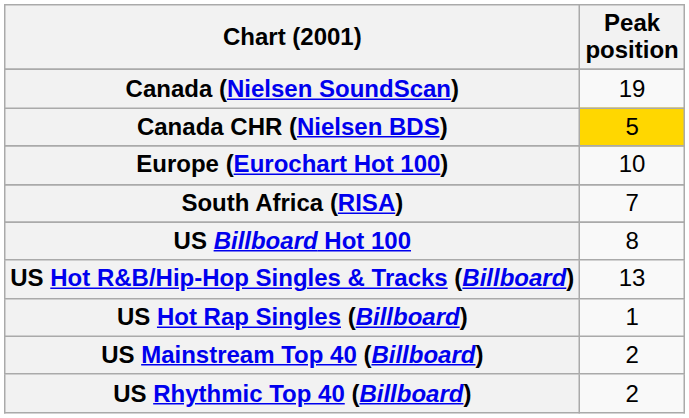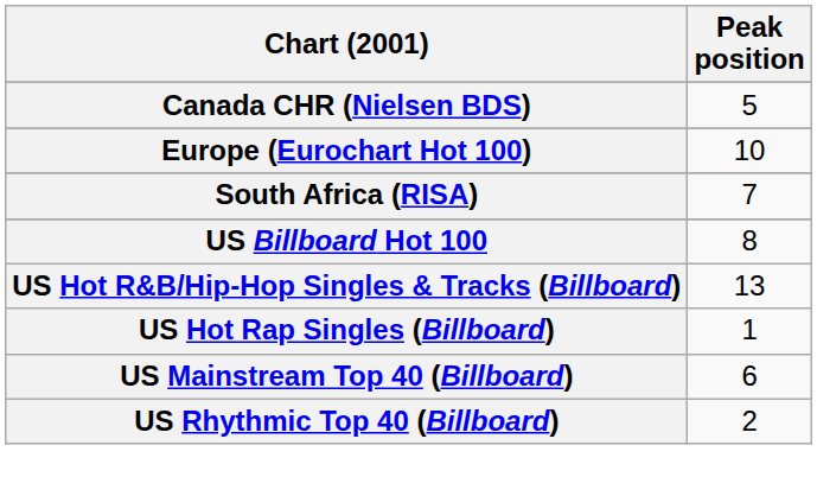 <table class="wikitable sortable plainrowheaders" style="text-align:center">
 <tr>
 <th scope="col">Chart (2001)</th>
 <th scope="col">Peak<br>position</th>
 </tr>
 <tr>
 </tr>
 <tr>
 </tr>
 <tr>
 </tr>
 <tr>
 </tr>
 <tr>
-<th scope="row">Canada (<a href='#'>Nielsen SoundScan</a>)</th>
-<td>19</td>
-</tr>
-<tr>
 <th scope="row">Canada CHR (<a href='#'>Nielsen BDS</a>)</th>
-<td style="background: gold;">5</td>
+<td>5</td>
 </tr>
 <tr>
 </tr>
 <tr>
 <th scope="row">Europe (<a href='#'>Eurochart Hot 100</a>)</th>
 <td>10</td>
 </tr>
 <tr>
 </tr>
 <tr>
 </tr>
 <tr>
 </tr>
 <tr>
 </tr>
 <tr>
 </tr>
 <tr>
 </tr>
 <tr>
 </tr>
 <tr>
 </tr>
 <tr>
 <th scope="row">South Africa (<a href='#'>RISA</a>)</th>
 <td>7</td>
 </tr>
 <tr>
 </tr>
 <tr>
 </tr>
 <tr>
 </tr>
 <tr>
 </tr>
 <tr>
 </tr>
 <tr>
 <th scope="row">US <a href='#'><em>Billboard</em> Hot 100</a></th>
 <td>8</td>
 </tr>
 <tr>
 <th scope="row">US <a href='#'>Hot R&B/Hip-Hop Singles & Tracks</a> (<a href='#'><em>Billboard</em></a>)</th>
 <td>13</td>
 </tr>
 <tr>
 <th scope="row">US <a href='#'>Hot Rap Singles</a> (<a href='#'><em>Billboard</em></a>)</th>
 <td>1</td>
 </tr>
 <tr>
 <th scope="row">US <a href='#'>Mainstream Top 40</a> (<a href='#'><em>Billboard</em></a>)</th>
-<td>2</td>
+<td>6</td>
 </tr>
 <tr>
 <th scope="row">US <a href='#'>Rhythmic Top 40</a> (<a href='#'><em>Billboard</em></a>)</th>
 <td>2</td>
 </tr>
 </table>
